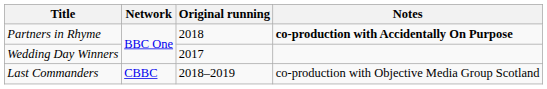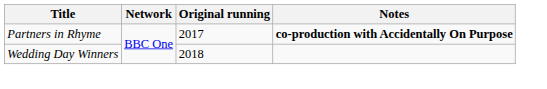 <table class="wikitable sortable">
 <tr>
 <th>Title</th>
 <th>Network</th>
 <th>Original running</th>
 <th>Notes</th>
 </tr>
 <tr>
 <td><em>Partners in Rhyme</em></td>
 <td rowspan="2"><a href='#'>BBC One</a></td>
-<td>2018</td>
+<td>2017</td>
 <td><strong>co-production with Accidentally On Purpose</strong></td>
 </tr>
 <tr>
 <td><em>Wedding Day Winners</em></td>
-<td>2017</td>
+<td>2018</td>
 <td></td>
 </tr>
-<tr>
-<td><em>Last Commanders</em></td>
-<td><a href='#'>CBBC</a></td>
-<td>2018–2019</td>
-<td>co-production with Objective Media Group Scotland</td>
-</tr>
 </table>
